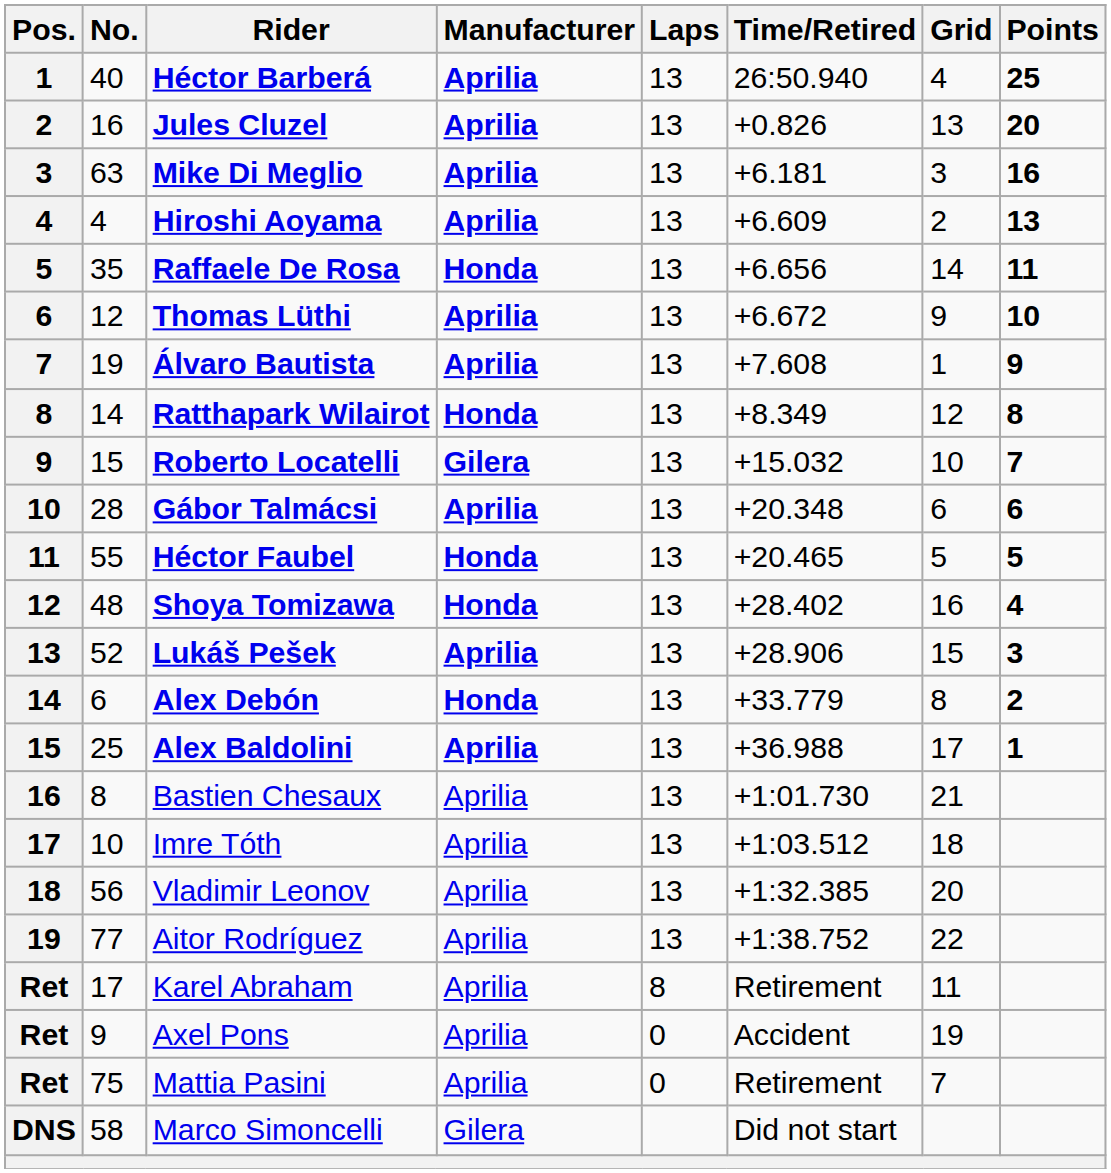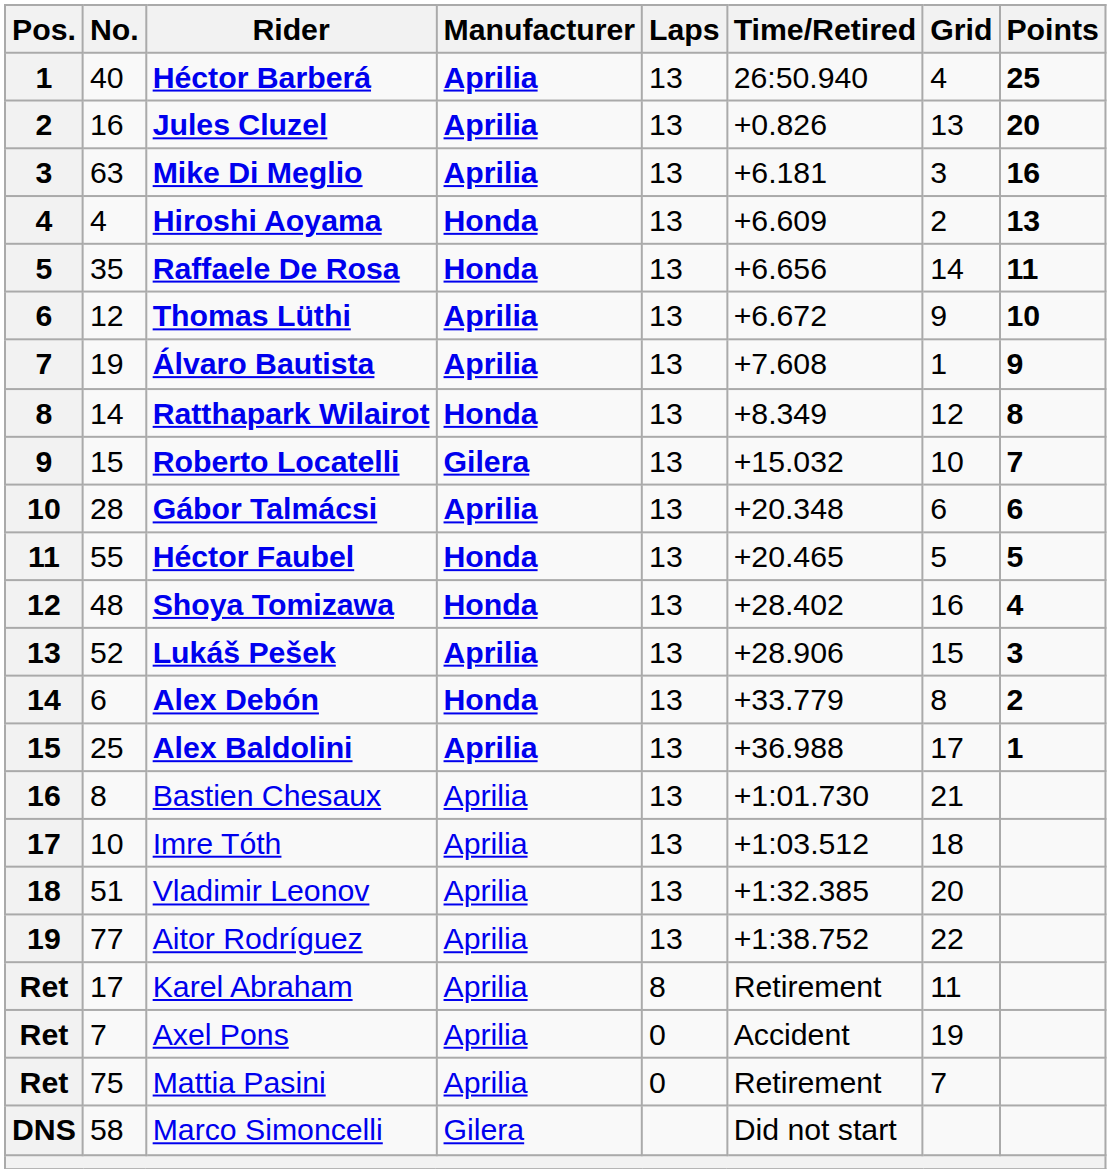 <table class="wikitable" style="font-size: 95%;">
 <tr>
 <th>Pos.</th>
 <th>No.</th>
 <th>Rider</th>
 <th>Manufacturer</th>
 <th>Laps</th>
 <th>Time/Retired</th>
 <th>Grid</th>
 <th>Points</th>
 </tr>
 <tr>
 <th>1</th>
 <td>40</td>
 <td> <strong><a href='#'>Héctor Barberá</a></strong></td>
 <td><strong><a href='#'>Aprilia</a></strong></td>
 <td>13</td>
 <td>26:50.940</td>
 <td>4</td>
 <td><strong>25</strong></td>
 </tr>
 <tr>
 <th>2</th>
 <td>16</td>
 <td> <strong><a href='#'>Jules Cluzel</a></strong></td>
 <td><strong><a href='#'>Aprilia</a></strong></td>
 <td>13</td>
 <td>+0.826</td>
 <td>13</td>
 <td><strong>20</strong></td>
 </tr>
 <tr>
 <th>3</th>
 <td>63</td>
 <td> <strong><a href='#'>Mike Di Meglio</a></strong></td>
 <td><strong><a href='#'>Aprilia</a></strong></td>
 <td>13</td>
 <td>+6.181</td>
 <td>3</td>
 <td><strong>16</strong></td>
 </tr>
 <tr>
 <th>4</th>
 <td>4</td>
 <td> <strong><a href='#'>Hiroshi Aoyama</a></strong></td>
-<td><strong><a href='#'>Aprilia</a></strong></td>
+<td><strong><a href='#'>Honda</a></strong></td>
 <td>13</td>
 <td>+6.609</td>
 <td>2</td>
 <td><strong>13</strong></td>
 </tr>
 <tr>
 <th>5</th>
 <td>35</td>
 <td> <strong><a href='#'>Raffaele De Rosa</a></strong></td>
 <td><strong><a href='#'>Honda</a></strong></td>
 <td>13</td>
 <td>+6.656</td>
 <td>14</td>
 <td><strong>11</strong></td>
 </tr>
 <tr>
 <th>6</th>
 <td>12</td>
 <td> <strong><a href='#'>Thomas Lüthi</a></strong></td>
 <td><strong><a href='#'>Aprilia</a></strong></td>
 <td>13</td>
 <td>+6.672</td>
 <td>9</td>
 <td><strong>10</strong></td>
 </tr>
 <tr>
 <th>7</th>
 <td>19</td>
 <td> <strong><a href='#'>Álvaro Bautista</a></strong></td>
 <td><strong><a href='#'>Aprilia</a></strong></td>
 <td>13</td>
 <td>+7.608</td>
 <td>1</td>
 <td><strong>9</strong></td>
 </tr>
 <tr>
 <th>8</th>
 <td>14</td>
 <td> <strong><a href='#'>Ratthapark Wilairot</a></strong></td>
 <td><strong><a href='#'>Honda</a></strong></td>
 <td>13</td>
 <td>+8.349</td>
 <td>12</td>
 <td><strong>8</strong></td>
 </tr>
 <tr>
 <th>9</th>
 <td>15</td>
 <td> <strong><a href='#'>Roberto Locatelli</a></strong></td>
 <td><strong><a href='#'>Gilera</a></strong></td>
 <td>13</td>
 <td>+15.032</td>
 <td>10</td>
 <td><strong>7</strong></td>
 </tr>
 <tr>
 <th>10</th>
 <td>28</td>
 <td> <strong><a href='#'>Gábor Talmácsi</a></strong></td>
 <td><strong><a href='#'>Aprilia</a></strong></td>
 <td>13</td>
 <td>+20.348</td>
 <td>6</td>
 <td><strong>6</strong></td>
 </tr>
 <tr>
 <th>11</th>
 <td>55</td>
 <td> <strong><a href='#'>Héctor Faubel</a></strong></td>
 <td><strong><a href='#'>Honda</a></strong></td>
 <td>13</td>
 <td>+20.465</td>
 <td>5</td>
 <td><strong>5</strong></td>
 </tr>
 <tr>
 <th>12</th>
 <td>48</td>
 <td> <strong><a href='#'>Shoya Tomizawa</a></strong></td>
 <td><strong><a href='#'>Honda</a></strong></td>
 <td>13</td>
 <td>+28.402</td>
 <td>16</td>
 <td><strong>4</strong></td>
 </tr>
 <tr>
 <th>13</th>
 <td>52</td>
 <td> <strong><a href='#'>Lukáš Pešek</a></strong></td>
 <td><strong><a href='#'>Aprilia</a></strong></td>
 <td>13</td>
 <td>+28.906</td>
 <td>15</td>
 <td><strong>3</strong></td>
 </tr>
 <tr>
 <th>14</th>
 <td>6</td>
 <td> <strong><a href='#'>Alex Debón</a></strong></td>
 <td><strong><a href='#'>Honda</a></strong></td>
 <td>13</td>
 <td>+33.779</td>
 <td>8</td>
 <td><strong>2</strong></td>
 </tr>
 <tr>
 <th>15</th>
 <td>25</td>
 <td> <strong><a href='#'>Alex Baldolini</a></strong></td>
 <td><strong><a href='#'>Aprilia</a></strong></td>
 <td>13</td>
 <td>+36.988</td>
 <td>17</td>
 <td><strong>1</strong></td>
 </tr>
 <tr>
 <th>16</th>
 <td>8</td>
 <td> <a href='#'>Bastien Chesaux</a></td>
 <td><a href='#'>Aprilia</a></td>
 <td>13</td>
 <td>+1:01.730</td>
 <td>21</td>
 <td></td>
 </tr>
 <tr>
 <th>17</th>
 <td>10</td>
 <td> <a href='#'>Imre Tóth</a></td>
 <td><a href='#'>Aprilia</a></td>
 <td>13</td>
 <td>+1:03.512</td>
 <td>18</td>
 <td></td>
 </tr>
 <tr>
 <th>18</th>
-<td>56</td>
+<td>51</td>
 <td> <a href='#'>Vladimir Leonov</a></td>
 <td><a href='#'>Aprilia</a></td>
 <td>13</td>
 <td>+1:32.385</td>
 <td>20</td>
 <td></td>
 </tr>
 <tr>
 <th>19</th>
 <td>77</td>
 <td> <a href='#'>Aitor Rodríguez</a></td>
 <td><a href='#'>Aprilia</a></td>
 <td>13</td>
 <td>+1:38.752</td>
 <td>22</td>
 <td></td>
 </tr>
 <tr>
 <th>Ret</th>
 <td>17</td>
 <td> <a href='#'>Karel Abraham</a></td>
 <td><a href='#'>Aprilia</a></td>
 <td>8</td>
 <td>Retirement</td>
 <td>11</td>
 <td></td>
 </tr>
 <tr>
 <th>Ret</th>
-<td>9</td>
+<td>7</td>
 <td> <a href='#'>Axel Pons</a></td>
 <td><a href='#'>Aprilia</a></td>
 <td>0</td>
 <td>Accident</td>
 <td>19</td>
 <td></td>
 </tr>
 <tr>
 <th>Ret</th>
 <td>75</td>
 <td> <a href='#'>Mattia Pasini</a></td>
 <td><a href='#'>Aprilia</a></td>
 <td>0</td>
 <td>Retirement</td>
 <td>7</td>
 <td></td>
 </tr>
 <tr>
 <th>DNS</th>
 <td>58</td>
 <td> <a href='#'>Marco Simoncelli</a></td>
 <td><a href='#'>Gilera</a></td>
 <td></td>
 <td>Did not start</td>
 <td></td>
 <td></td>
 </tr>
 <tr>
 <th colspan=8></th>
 </tr>
 </table>
